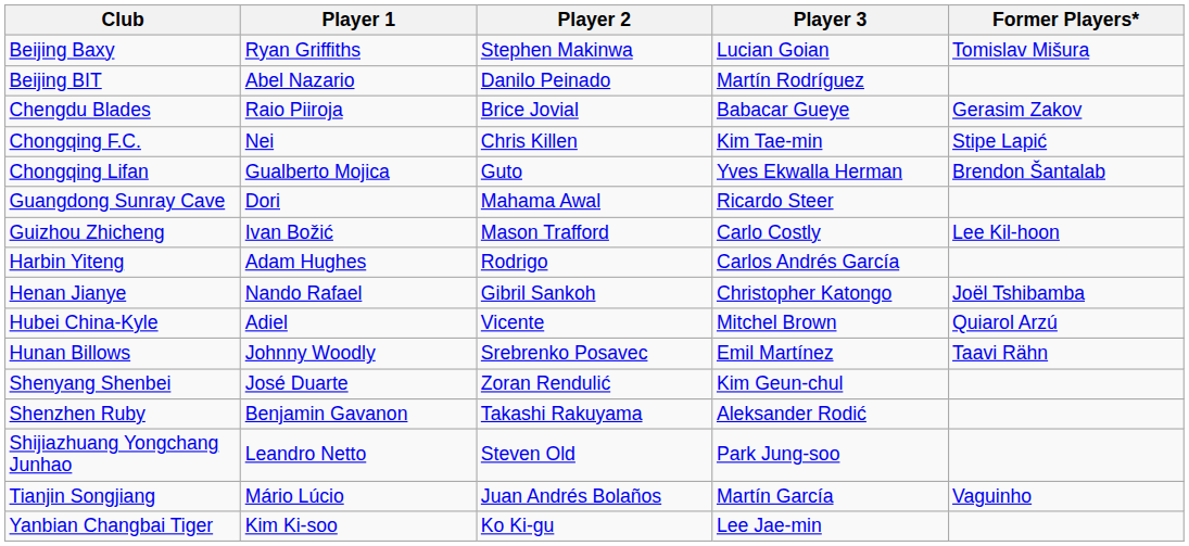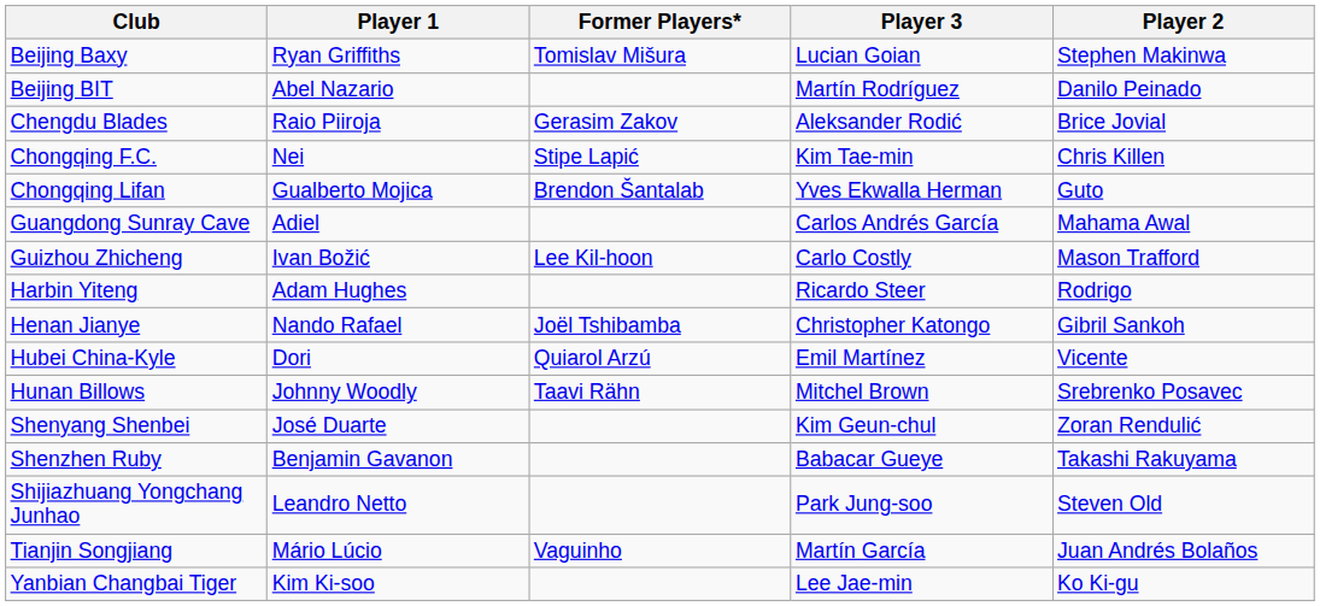 <table class="wikitable" border="1">
 <tr>
 <th width="190">Club</th>
 <th width="190">Player 1</th>
+<th width="190">Former Players*</th>
+<th width="190">Player 3</th>
 <th width="190">Player 2</th>
-<th width="190">Player 3</th>
-<th width="190">Former Players*</th>
 </tr>
 <tr>
 <td><a href='#'>Beijing Baxy</a></td>
 <td> <a href='#'>Ryan Griffiths</a></td>
+<td> <a href='#'>Tomislav Mišura</a></td>
+<td> <a href='#'>Lucian Goian</a></td>
 <td> <a href='#'>Stephen Makinwa</a></td>
-<td> <a href='#'>Lucian Goian</a></td>
-<td> <a href='#'>Tomislav Mišura</a></td>
 </tr>
 <tr>
 <td><a href='#'>Beijing BIT</a></td>
 <td> <a href='#'>Abel Nazario</a></td>
+<td></td>
+<td> <a href='#'>Martín Rodríguez</a></td>
 <td> <a href='#'>Danilo Peinado</a></td>
-<td> <a href='#'>Martín Rodríguez</a></td>
-<td></td>
 </tr>
 <tr>
 <td><a href='#'>Chengdu Blades</a></td>
 <td> <a href='#'>Raio Piiroja</a></td>
+<td> <a href='#'>Gerasim Zakov</a></td>
+<td> <a href='#'>Aleksander Rodić</a></td>
 <td> <a href='#'>Brice Jovial</a></td>
-<td> <a href='#'>Babacar Gueye</a></td>
-<td> <a href='#'>Gerasim Zakov</a></td>
 </tr>
 <tr>
 <td><a href='#'>Chongqing F.C.</a></td>
 <td> <a href='#'>Nei</a></td>
+<td> <a href='#'>Stipe Lapić</a></td>
+<td> <a href='#'>Kim Tae-min</a></td>
 <td> <a href='#'>Chris Killen</a></td>
-<td> <a href='#'>Kim Tae-min</a></td>
-<td> <a href='#'>Stipe Lapić</a></td>
 </tr>
 <tr>
 <td><a href='#'>Chongqing Lifan</a></td>
 <td> <a href='#'>Gualberto Mojica</a></td>
+<td> <a href='#'>Brendon Šantalab</a></td>
+<td> <a href='#'>Yves Ekwalla Herman</a></td>
 <td> <a href='#'>Guto</a></td>
-<td> <a href='#'>Yves Ekwalla Herman</a></td>
-<td> <a href='#'>Brendon Šantalab</a></td>
 </tr>
 <tr>
 <td><a href='#'>Guangdong Sunray Cave</a></td>
-<td> <a href='#'>Dori</a></td>
+<td> <a href='#'>Adiel</a></td>
+<td></td>
+<td> <a href='#'>Carlos Andrés García</a></td>
 <td> <a href='#'>Mahama Awal</a></td>
-<td> <a href='#'>Ricardo Steer</a></td>
-<td></td>
 </tr>
 <tr>
 <td><a href='#'>Guizhou Zhicheng</a></td>
 <td> <a href='#'>Ivan Božić</a></td>
+<td> <a href='#'>Lee Kil-hoon</a></td>
+<td> <a href='#'>Carlo Costly</a></td>
 <td> <a href='#'>Mason Trafford</a></td>
-<td> <a href='#'>Carlo Costly</a></td>
-<td> <a href='#'>Lee Kil-hoon</a></td>
 </tr>
 <tr>
 <td><a href='#'>Harbin Yiteng</a></td>
 <td> <a href='#'>Adam Hughes</a></td>
+<td></td>
+<td> <a href='#'>Ricardo Steer</a></td>
 <td> <a href='#'>Rodrigo</a></td>
-<td> <a href='#'>Carlos Andrés García</a></td>
-<td></td>
 </tr>
 <tr>
 <td><a href='#'>Henan Jianye</a></td>
 <td> <a href='#'>Nando Rafael</a></td>
+<td> <a href='#'>Joël Tshibamba</a></td>
+<td> <a href='#'>Christopher Katongo</a></td>
 <td> <a href='#'>Gibril Sankoh</a></td>
-<td> <a href='#'>Christopher Katongo</a></td>
-<td> <a href='#'>Joël Tshibamba</a></td>
 </tr>
 <tr>
 <td><a href='#'>Hubei China-Kyle</a></td>
-<td> <a href='#'>Adiel</a></td>
+<td> <a href='#'>Dori</a></td>
+<td> <a href='#'>Quiarol Arzú</a></td>
+<td> <a href='#'>Emil Martínez</a></td>
 <td> <a href='#'>Vicente</a></td>
-<td> <a href='#'>Mitchel Brown</a></td>
-<td> <a href='#'>Quiarol Arzú</a></td>
 </tr>
 <tr>
 <td><a href='#'>Hunan Billows</a></td>
 <td> <a href='#'>Johnny Woodly</a></td>
+<td> <a href='#'>Taavi Rähn</a></td>
+<td> <a href='#'>Mitchel Brown</a></td>
 <td> <a href='#'>Srebrenko Posavec</a></td>
-<td> <a href='#'>Emil Martínez</a></td>
-<td> <a href='#'>Taavi Rähn</a></td>
 </tr>
 <tr>
 <td><a href='#'>Shenyang Shenbei</a></td>
 <td> <a href='#'>José Duarte</a></td>
+<td></td>
+<td> <a href='#'>Kim Geun-chul</a></td>
 <td> <a href='#'>Zoran Rendulić</a></td>
-<td> <a href='#'>Kim Geun-chul</a></td>
-<td></td>
 </tr>
 <tr>
 <td><a href='#'>Shenzhen Ruby</a></td>
 <td> <a href='#'>Benjamin Gavanon</a></td>
+<td></td>
+<td> <a href='#'>Babacar Gueye</a></td>
 <td> <a href='#'>Takashi Rakuyama</a></td>
-<td> <a href='#'>Aleksander Rodić</a></td>
-<td></td>
 </tr>
 <tr>
 <td><a href='#'>Shijiazhuang Yongchang Junhao</a></td>
 <td> <a href='#'>Leandro Netto</a></td>
+<td></td>
+<td> <a href='#'>Park Jung-soo</a></td>
 <td> <a href='#'>Steven Old</a></td>
-<td> <a href='#'>Park Jung-soo</a></td>
-<td></td>
 </tr>
 <tr>
 <td><a href='#'>Tianjin Songjiang</a></td>
 <td> <a href='#'>Mário Lúcio</a></td>
+<td> <a href='#'>Vaguinho</a></td>
+<td> <a href='#'>Martín García</a></td>
 <td> <a href='#'>Juan Andrés Bolaños</a></td>
-<td> <a href='#'>Martín García</a></td>
-<td> <a href='#'>Vaguinho</a></td>
 </tr>
 <tr>
 <td><a href='#'>Yanbian Changbai Tiger</a></td>
 <td> <a href='#'>Kim Ki-soo</a></td>
+<td></td>
+<td> <a href='#'>Lee Jae-min</a></td>
 <td> <a href='#'>Ko Ki-gu</a></td>
-<td> <a href='#'>Lee Jae-min</a></td>
-<td></td>
 </tr>
 </table>
